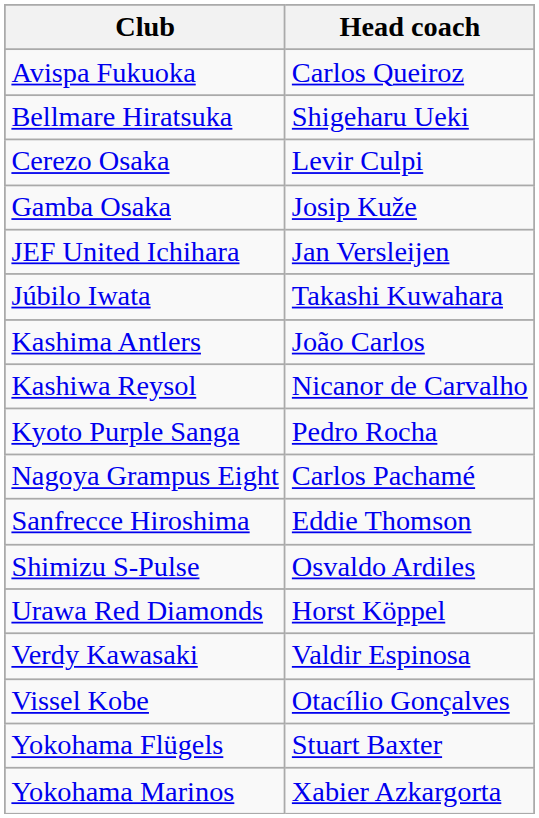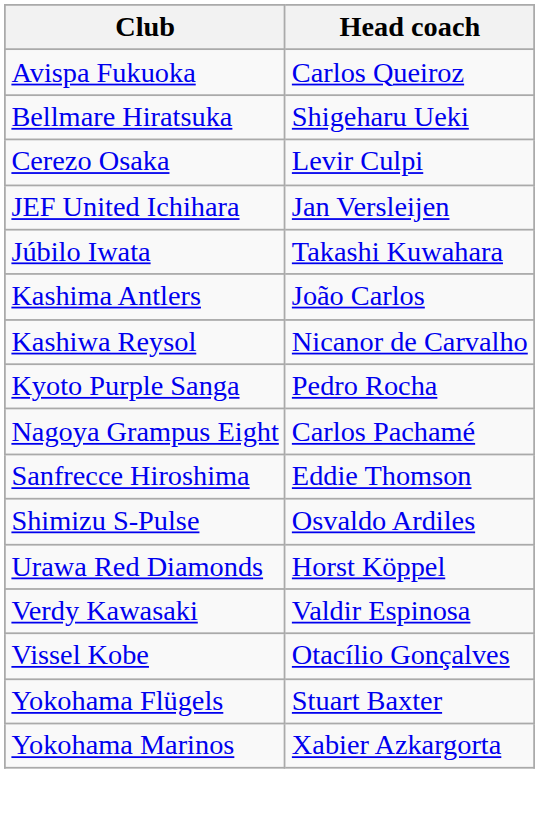 <table class="wikitable sortable" style="text-align: left;">
 <tr>
 <th>Club</th>
 <th>Head coach</th>
 </tr>
 <tr>
 <td><a href='#'>Avispa Fukuoka</a></td>
 <td> <a href='#'>Carlos Queiroz</a></td>
 </tr>
 <tr>
 <td><a href='#'>Bellmare Hiratsuka</a></td>
 <td> <a href='#'>Shigeharu Ueki</a></td>
 </tr>
 <tr>
 <td><a href='#'>Cerezo Osaka</a></td>
 <td> <a href='#'>Levir Culpi</a></td>
-</tr>
-<tr>
-<td><a href='#'>Gamba Osaka</a></td>
-<td> <a href='#'>Josip Kuže</a></td>
 </tr>
 <tr>
 <td><a href='#'>JEF United Ichihara</a></td>
 <td> <a href='#'>Jan Versleijen</a></td>
 </tr>
 <tr>
 <td><a href='#'>Júbilo Iwata</a></td>
 <td> <a href='#'>Takashi Kuwahara</a></td>
 </tr>
 <tr>
 <td><a href='#'>Kashima Antlers</a></td>
 <td> <a href='#'>João Carlos</a></td>
 </tr>
 <tr>
 <td><a href='#'>Kashiwa Reysol</a></td>
 <td> <a href='#'>Nicanor de Carvalho</a></td>
 </tr>
 <tr>
 <td><a href='#'>Kyoto Purple Sanga</a></td>
 <td> <a href='#'>Pedro Rocha</a></td>
 </tr>
 <tr>
 <td><a href='#'>Nagoya Grampus Eight</a></td>
 <td> <a href='#'>Carlos Pachamé</a></td>
 </tr>
 <tr>
 <td><a href='#'>Sanfrecce Hiroshima</a></td>
 <td> <a href='#'>Eddie Thomson</a></td>
 </tr>
 <tr>
 <td><a href='#'>Shimizu S-Pulse</a></td>
 <td> <a href='#'>Osvaldo Ardiles</a></td>
 </tr>
 <tr>
 <td><a href='#'>Urawa Red Diamonds</a></td>
 <td> <a href='#'>Horst Köppel</a></td>
 </tr>
 <tr>
 <td><a href='#'>Verdy Kawasaki</a></td>
 <td> <a href='#'>Valdir Espinosa</a></td>
 </tr>
 <tr>
 <td><a href='#'>Vissel Kobe</a></td>
 <td> <a href='#'>Otacílio Gonçalves</a></td>
 </tr>
 <tr>
 <td><a href='#'>Yokohama Flügels</a></td>
 <td> <a href='#'>Stuart Baxter</a></td>
 </tr>
 <tr>
 <td><a href='#'>Yokohama Marinos</a></td>
 <td> <a href='#'>Xabier Azkargorta</a></td>
 </tr>
 </table>
